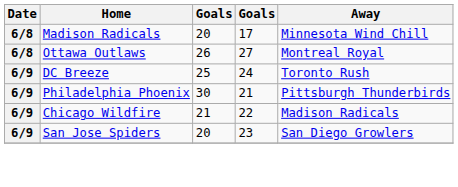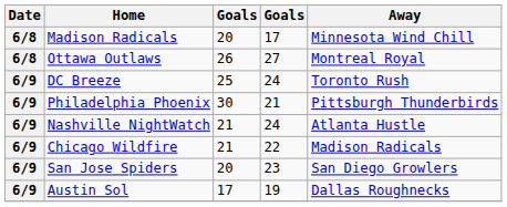 <table class="wikitable" style="font-size: 95%;">
 <tr>
 <th>Date</th>
 <th>Home</th>
 <th>Goals</th>
 <th>Goals</th>
 <th>Away</th>
 </tr>
 <tr>
 <th>6/8</th>
 <td><a href='#'>Madison Radicals</a></td>
 <td>20</td>
 <td>17</td>
 <td><a href='#'>Minnesota Wind Chill</a></td>
 </tr>
 <tr>
 <th>6/8</th>
 <td><a href='#'>Ottawa Outlaws</a></td>
 <td>26</td>
 <td>27</td>
 <td><a href='#'>Montreal Royal</a></td>
 </tr>
 <tr>
 <th>6/9</th>
 <td><a href='#'>DC Breeze</a></td>
 <td>25</td>
 <td>24</td>
 <td><a href='#'>Toronto Rush</a></td>
 </tr>
 <tr>
 <th>6/9</th>
 <td><a href='#'>Philadelphia Phoenix</a></td>
 <td>30</td>
 <td>21</td>
 <td><a href='#'>Pittsburgh Thunderbirds</a></td>
 </tr>
 <tr>
 <th>6/9</th>
+<td><a href='#'>Nashville NightWatch</a></td>
+<td>21</td>
+<td>24</td>
+<td><a href='#'>Atlanta Hustle</a></td>
+</tr>
+<tr>
+<th>6/9</th>
 <td><a href='#'>Chicago Wildfire</a></td>
 <td>21</td>
 <td>22</td>
 <td><a href='#'>Madison Radicals</a></td>
 </tr>
 <tr>
 <th>6/9</th>
 <td><a href='#'>San Jose Spiders</a></td>
 <td>20</td>
 <td>23</td>
 <td><a href='#'>San Diego Growlers</a></td>
 </tr>
 <tr>
+<th>6/9</th>
+<td><a href='#'>Austin Sol</a></td>
+<td>17</td>
+<td>19</td>
+<td><a href='#'>Dallas Roughnecks</a></td>
+</tr>
+<tr>
 </tr>
 </table>
